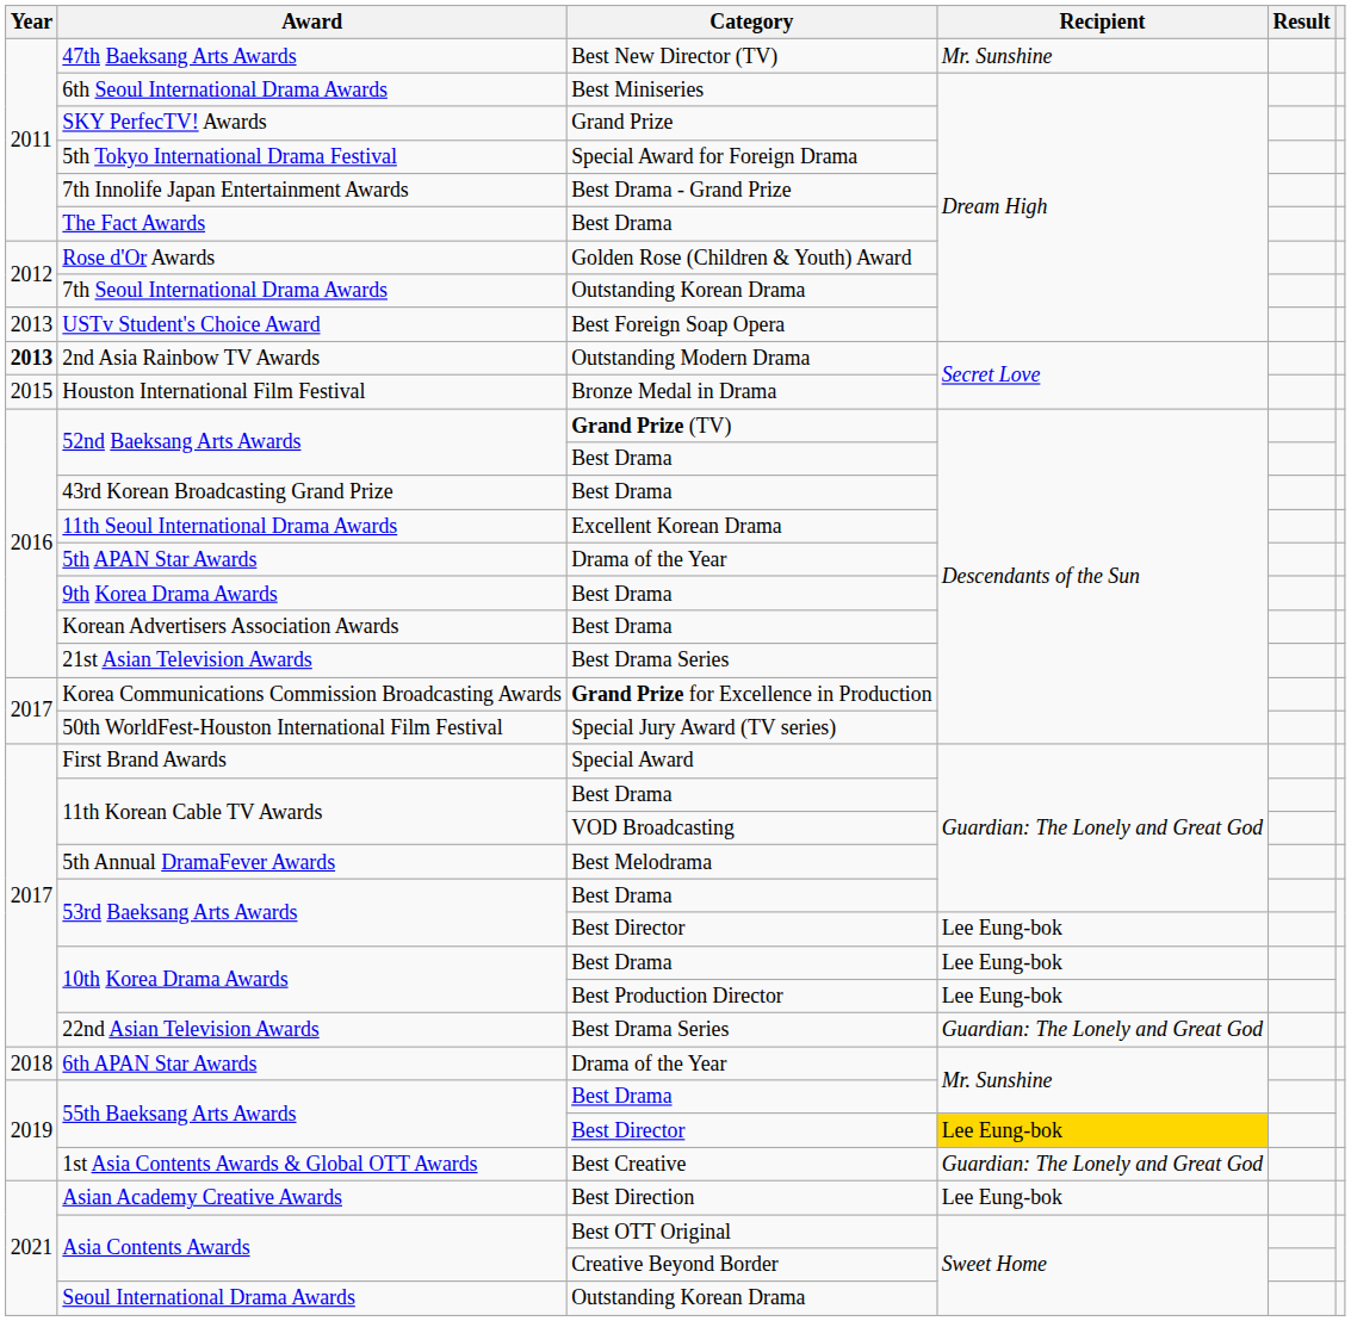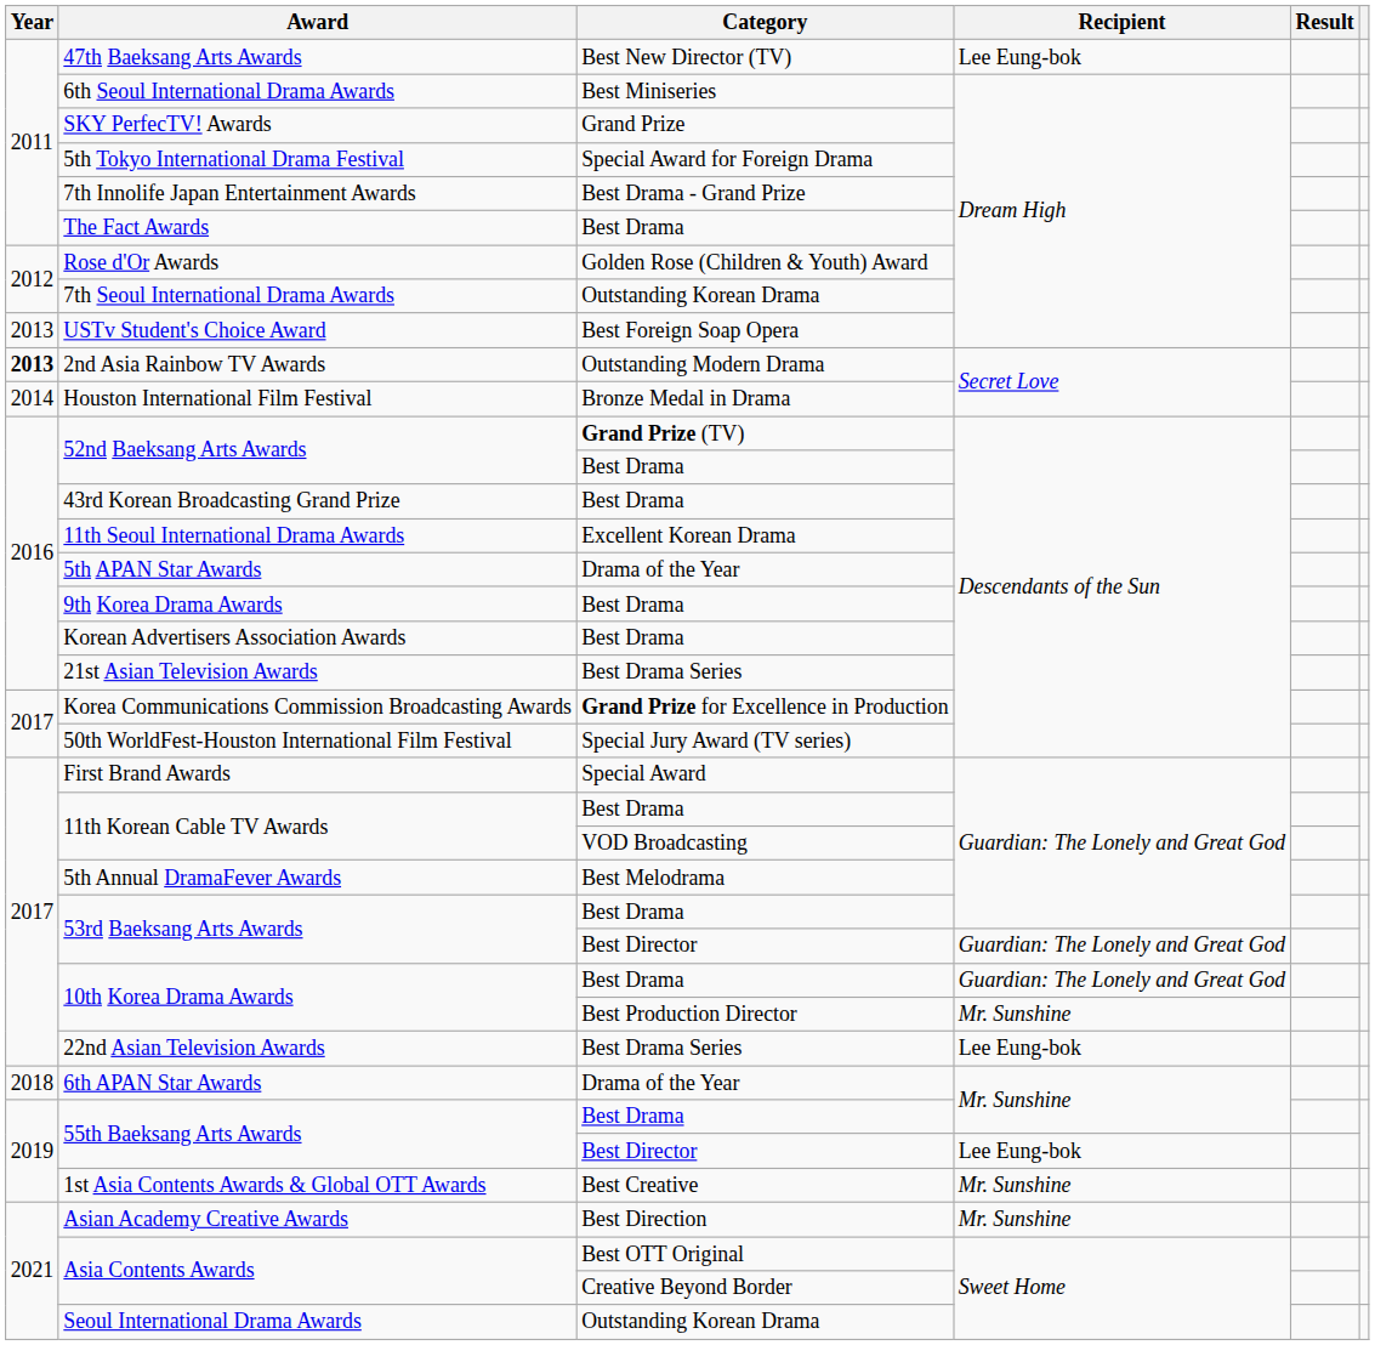 <table class="wikitable sortable">
 <tr>
 <th>Year</th>
 <th>Award</th>
 <th>Category</th>
 <th>Recipient</th>
 <th>Result</th>
 <th class="unsortable"></th>
 </tr>
 <tr>
 <td rowspan="6">2011</td>
 <td><a href='#'>47th</a> <a href='#'>Baeksang Arts Awards</a></td>
 <td>Best New Director (TV)</td>
-<td><em>Mr. Sunshine</em></td>
+<td>Lee Eung-bok</td>
 <td></td>
 <td></td>
 </tr>
 <tr>
 <td>6th <a href='#'>Seoul International Drama Awards</a></td>
 <td>Best Miniseries</td>
 <td rowspan="8"><em>Dream High</em></td>
 <td></td>
 <td></td>
 </tr>
 <tr>
 <td><a href='#'>SKY PerfecTV!</a> Awards</td>
 <td>Grand Prize</td>
 <td></td>
 <td></td>
 </tr>
 <tr>
 <td>5th <a href='#'>Tokyo International Drama Festival</a></td>
 <td>Special Award for Foreign Drama</td>
 <td></td>
 <td></td>
 </tr>
 <tr>
 <td>7th Innolife Japan Entertainment Awards</td>
 <td>Best Drama - Grand Prize</td>
 <td></td>
 <td></td>
 </tr>
 <tr>
 <td><a href='#'>The Fact Awards</a></td>
 <td>Best Drama</td>
 <td></td>
 <td></td>
 </tr>
 <tr>
 <td rowspan="2">2012</td>
 <td><a href='#'>Rose d'Or</a> Awards</td>
 <td>Golden Rose (Children & Youth) Award</td>
 <td></td>
 <td></td>
 </tr>
 <tr>
 <td>7th <a href='#'>Seoul International Drama Awards</a></td>
 <td>Outstanding Korean Drama</td>
 <td></td>
 <td></td>
 </tr>
 <tr>
 <td>2013</td>
 <td><a href='#'>USTv Student's Choice Award</a></td>
 <td>Best Foreign Soap Opera</td>
 <td></td>
 <td></td>
 </tr>
 <tr>
 <td><strong>2013</strong></td>
 <td>2nd Asia Rainbow TV Awards</td>
 <td>Outstanding Modern Drama</td>
 <td rowspan="2"><em><a href='#'>Secret Love</a></em></td>
 <td></td>
 <td></td>
 </tr>
 <tr>
-<td>2015</td>
+<td>2014</td>
 <td>Houston International Film Festival</td>
 <td>Bronze Medal in Drama</td>
 <td></td>
 <td></td>
 </tr>
 <tr>
 <td rowspan="8">2016</td>
 <td rowspan="2"><a href='#'>52nd</a> <a href='#'>Baeksang Arts Awards</a></td>
 <td><strong>Grand Prize</strong> (TV)</td>
 <td rowspan="10"><em>Descendants of the Sun</em></td>
 <td></td>
 <td rowspan="2"></td>
 </tr>
 <tr>
 <td>Best Drama</td>
 <td></td>
 </tr>
 <tr>
 <td>43rd Korean Broadcasting Grand Prize</td>
 <td>Best Drama</td>
 <td></td>
 <td></td>
 </tr>
 <tr>
 <td><a href='#'>11th Seoul International Drama Awards</a></td>
 <td>Excellent Korean Drama</td>
 <td></td>
 <td></td>
 </tr>
 <tr>
 <td><a href='#'>5th</a> <a href='#'>APAN Star Awards</a></td>
 <td>Drama of the Year</td>
 <td></td>
 <td></td>
 </tr>
 <tr>
 <td><a href='#'>9th</a> <a href='#'>Korea Drama Awards</a></td>
 <td>Best Drama</td>
 <td></td>
 <td></td>
 </tr>
 <tr>
 <td>Korean Advertisers Association Awards</td>
 <td>Best Drama</td>
 <td></td>
 <td></td>
 </tr>
 <tr>
 <td>21st <a href='#'>Asian Television Awards</a></td>
 <td>Best Drama Series</td>
 <td></td>
 <td></td>
 </tr>
 <tr>
 <td rowspan="2">2017</td>
 <td>Korea Communications Commission Broadcasting Awards</td>
 <td><strong>Grand Prize</strong> for Excellence in Production</td>
 <td></td>
 <td></td>
 </tr>
 <tr>
 <td>50th WorldFest-Houston International Film Festival</td>
 <td>Special Jury Award (TV series)</td>
 <td></td>
 <td></td>
 </tr>
 <tr>
 <td rowspan="9">2017</td>
 <td>First Brand Awards</td>
 <td>Special Award</td>
 <td rowspan="5"><em>Guardian: The Lonely and Great God</em></td>
 <td></td>
 <td></td>
 </tr>
 <tr>
 <td rowspan="2">11th Korean Cable TV Awards</td>
 <td>Best Drama</td>
 <td></td>
 <td rowspan="2"></td>
 </tr>
 <tr>
 <td>VOD Broadcasting</td>
 <td></td>
 </tr>
 <tr>
 <td>5th Annual <a href='#'>DramaFever Awards</a></td>
 <td>Best Melodrama</td>
 <td></td>
 <td></td>
 </tr>
 <tr>
 <td rowspan="2"><a href='#'>53rd</a> <a href='#'>Baeksang Arts Awards</a></td>
 <td>Best Drama</td>
 <td></td>
 <td rowspan="2"></td>
 </tr>
 <tr>
 <td>Best Director</td>
-<td>Lee Eung-bok</td>
+<td><em>Guardian: The Lonely and Great God</em></td>
 <td></td>
 </tr>
 <tr>
 <td rowspan="2"><a href='#'>10th</a> <a href='#'>Korea Drama Awards</a></td>
 <td>Best Drama</td>
-<td>Lee Eung-bok</td>
+<td><em>Guardian: The Lonely and Great God</em></td>
 <td></td>
 <td rowspan="2"></td>
 </tr>
 <tr>
 <td>Best Production Director</td>
-<td>Lee Eung-bok</td>
+<td><em>Mr. Sunshine</em></td>
 <td></td>
 </tr>
 <tr>
 <td>22nd <a href='#'>Asian Television Awards</a></td>
 <td>Best Drama Series</td>
-<td><em>Guardian: The Lonely and Great God</em></td>
+<td>Lee Eung-bok</td>
 <td></td>
 <td></td>
 </tr>
 <tr>
 <td>2018</td>
 <td><a href='#'>6th APAN Star Awards</a></td>
 <td>Drama of the Year</td>
 <td rowspan="2"><em>Mr. Sunshine</em></td>
 <td></td>
 <td></td>
 </tr>
 <tr>
 <td rowspan="3">2019</td>
 <td rowspan="2"><a href='#'>55th Baeksang Arts Awards</a></td>
 <td><a href='#'>Best Drama</a></td>
 <td></td>
 <td rowspan="2"></td>
 </tr>
 <tr>
 <td><a href='#'>Best Director</a></td>
-<td style="background: gold;">Lee Eung-bok</td>
+<td>Lee Eung-bok</td>
 <td></td>
 </tr>
 <tr>
 <td>1st <a href='#'>Asia Contents Awards & Global OTT Awards</a></td>
 <td>Best Creative</td>
-<td><em>Guardian: The Lonely and Great God</em></td>
+<td><em>Mr. Sunshine</em></td>
 <td></td>
 <td></td>
 </tr>
 <tr>
 <td rowspan="4">2021</td>
 <td><a href='#'>Asian Academy Creative Awards</a></td>
 <td>Best Direction</td>
-<td>Lee Eung-bok</td>
+<td><em>Mr. Sunshine</em></td>
 <td></td>
 <td></td>
 </tr>
 <tr>
 <td rowspan="2"><a href='#'>Asia Contents Awards</a></td>
 <td>Best OTT Original</td>
 <td rowspan="3"><em>Sweet Home</em></td>
 <td></td>
 <td rowspan="2"></td>
 </tr>
 <tr>
 <td>Creative Beyond Border</td>
 <td></td>
 </tr>
 <tr>
 <td><a href='#'>Seoul International Drama Awards</a></td>
 <td>Outstanding Korean Drama</td>
 <td></td>
 <td></td>
 </tr>
 </table>
